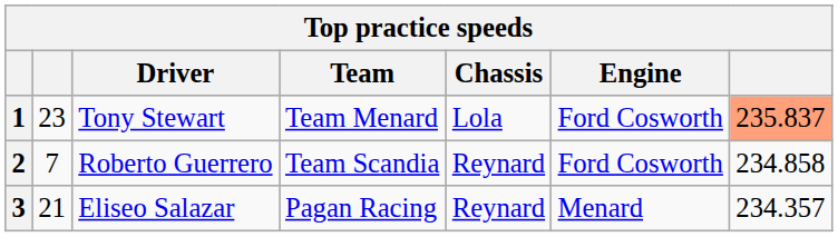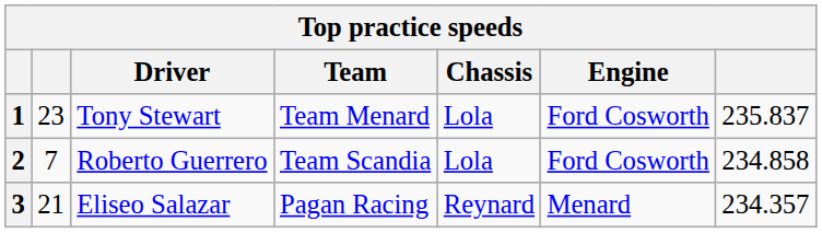 <table class="wikitable" style="font-size:95%;">
 <tr>
 <th colspan=7>Top practice speeds</th>
 </tr>
 <tr>
 <th></th>
 <th></th>
 <th>Driver</th>
 <th>Team</th>
 <th>Chassis</th>
 <th>Engine</th>
 <th></th>
 </tr>
 <tr>
 <th>1</th>
 <td style="text-align:center;">23</td>
 <td> <a href='#'>Tony Stewart</a> <strong></strong></td>
 <td><a href='#'>Team Menard</a></td>
 <td><a href='#'>Lola</a></td>
 <td><a href='#'>Ford Cosworth</a></td>
-<td style="background: lightsalmon;">235.837</td>
+<td>235.837</td>
 </tr>
 <tr>
 <th>2</th>
 <td style="text-align:center;">7</td>
 <td> <a href='#'>Roberto Guerrero</a></td>
 <td><a href='#'>Team Scandia</a></td>
-<td><a href='#'>Reynard</a></td>
+<td><a href='#'>Lola</a></td>
 <td><a href='#'>Ford Cosworth</a></td>
 <td>234.858</td>
 </tr>
 <tr>
 <th>3</th>
 <td style="text-align:center;">21</td>
 <td> <a href='#'>Eliseo Salazar</a></td>
 <td><a href='#'>Pagan Racing</a></td>
 <td><a href='#'>Reynard</a></td>
 <td><a href='#'>Menard</a></td>
 <td>234.357</td>
 </tr>
 </table>
